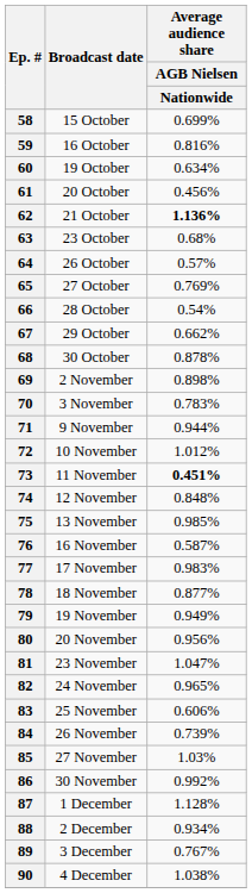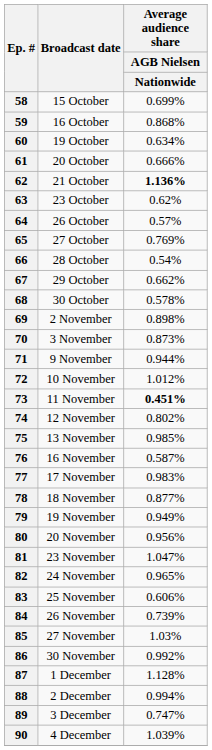 <table class="wikitable" style="text-align:center">
 <tr>
 <th rowspan="3">Ep. #</th>
 <th rowspan="3">Broadcast date</th>
 <th colspan="3">Average audience share</th>
 </tr>
 <tr>
 <th colspan="2">AGB Nielsen</th>
 </tr>
 <tr>
 <th width=100>Nationwide</th>
 </tr>
 <tr>
 <th>58</th>
 <td>15 October</td>
 <td>0.699%</td>
 </tr>
 <tr>
 <th>59</th>
 <td>16 October</td>
-<td>0.816%</td>
+<td>0.868%</td>
 </tr>
 <tr>
 <th>60</th>
 <td>19 October</td>
 <td>0.634%</td>
 </tr>
 <tr>
 <th>61</th>
 <td>20 October</td>
-<td>0.456%</td>
+<td>0.666%</td>
 </tr>
 <tr>
 <th>62</th>
 <td>21 October</td>
 <td><span><strong>1.136%</strong></span></td>
 </tr>
 <tr>
 <th>63</th>
 <td>23 October</td>
-<td>0.68%</td>
+<td>0.62%</td>
 </tr>
 <tr>
 <th>64</th>
 <td>26 October</td>
 <td>0.57%</td>
 </tr>
 <tr>
 <th>65</th>
 <td>27 October</td>
 <td>0.769%</td>
 </tr>
 <tr>
 <th>66</th>
 <td>28 October</td>
 <td>0.54%</td>
 </tr>
 <tr>
 <th>67</th>
 <td>29 October</td>
 <td>0.662%</td>
 </tr>
 <tr>
 <th>68</th>
 <td>30 October</td>
-<td>0.878%</td>
+<td>0.578%</td>
 </tr>
 <tr>
 <th>69</th>
 <td>2 November</td>
 <td>0.898%</td>
 </tr>
 <tr>
 <th>70</th>
 <td>3 November</td>
-<td>0.783%</td>
+<td>0.873%</td>
 </tr>
 <tr>
 <th>71</th>
 <td>9 November</td>
 <td>0.944%</td>
 </tr>
 <tr>
 <th>72</th>
 <td>10 November</td>
 <td>1.012%</td>
 </tr>
 <tr>
 <th>73</th>
 <td>11 November</td>
 <td><span><strong>0.451%</strong></span></td>
 </tr>
 <tr>
 <th>74</th>
 <td>12 November</td>
-<td>0.848%</td>
+<td>0.802%</td>
 </tr>
 <tr>
 <th>75</th>
 <td>13 November</td>
 <td>0.985%</td>
 </tr>
 <tr>
 <th>76</th>
 <td>16 November</td>
 <td>0.587%</td>
 </tr>
 <tr>
 <th>77</th>
 <td>17 November</td>
 <td>0.983%</td>
 </tr>
 <tr>
 <th>78</th>
 <td>18 November</td>
 <td>0.877%</td>
 </tr>
 <tr>
 <th>79</th>
 <td>19 November</td>
 <td>0.949%</td>
 </tr>
 <tr>
 <th>80</th>
 <td>20 November</td>
 <td>0.956%</td>
 </tr>
 <tr>
 <th>81</th>
 <td>23 November</td>
 <td>1.047%</td>
 </tr>
 <tr>
 <th>82</th>
 <td>24 November</td>
 <td>0.965%</td>
 </tr>
 <tr>
 <th>83</th>
 <td>25 November</td>
 <td>0.606%</td>
 </tr>
 <tr>
 <th>84</th>
 <td>26 November</td>
 <td>0.739%</td>
 </tr>
 <tr>
 <th>85</th>
 <td>27 November</td>
 <td>1.03%</td>
 </tr>
 <tr>
 <th>86</th>
 <td>30 November</td>
 <td>0.992%</td>
 </tr>
 <tr>
 <th>87</th>
 <td>1 December</td>
 <td>1.128%</td>
 </tr>
 <tr>
 <th>88</th>
 <td>2 December</td>
-<td>0.934%</td>
+<td>0.994%</td>
 </tr>
 <tr>
 <th>89</th>
 <td>3 December</td>
-<td>0.767%</td>
+<td>0.747%</td>
 </tr>
 <tr>
 <th>90</th>
 <td>4 December</td>
-<td>1.038%</td>
+<td>1.039%</td>
 </tr>
 <tr>
 </tr>
 </table>
